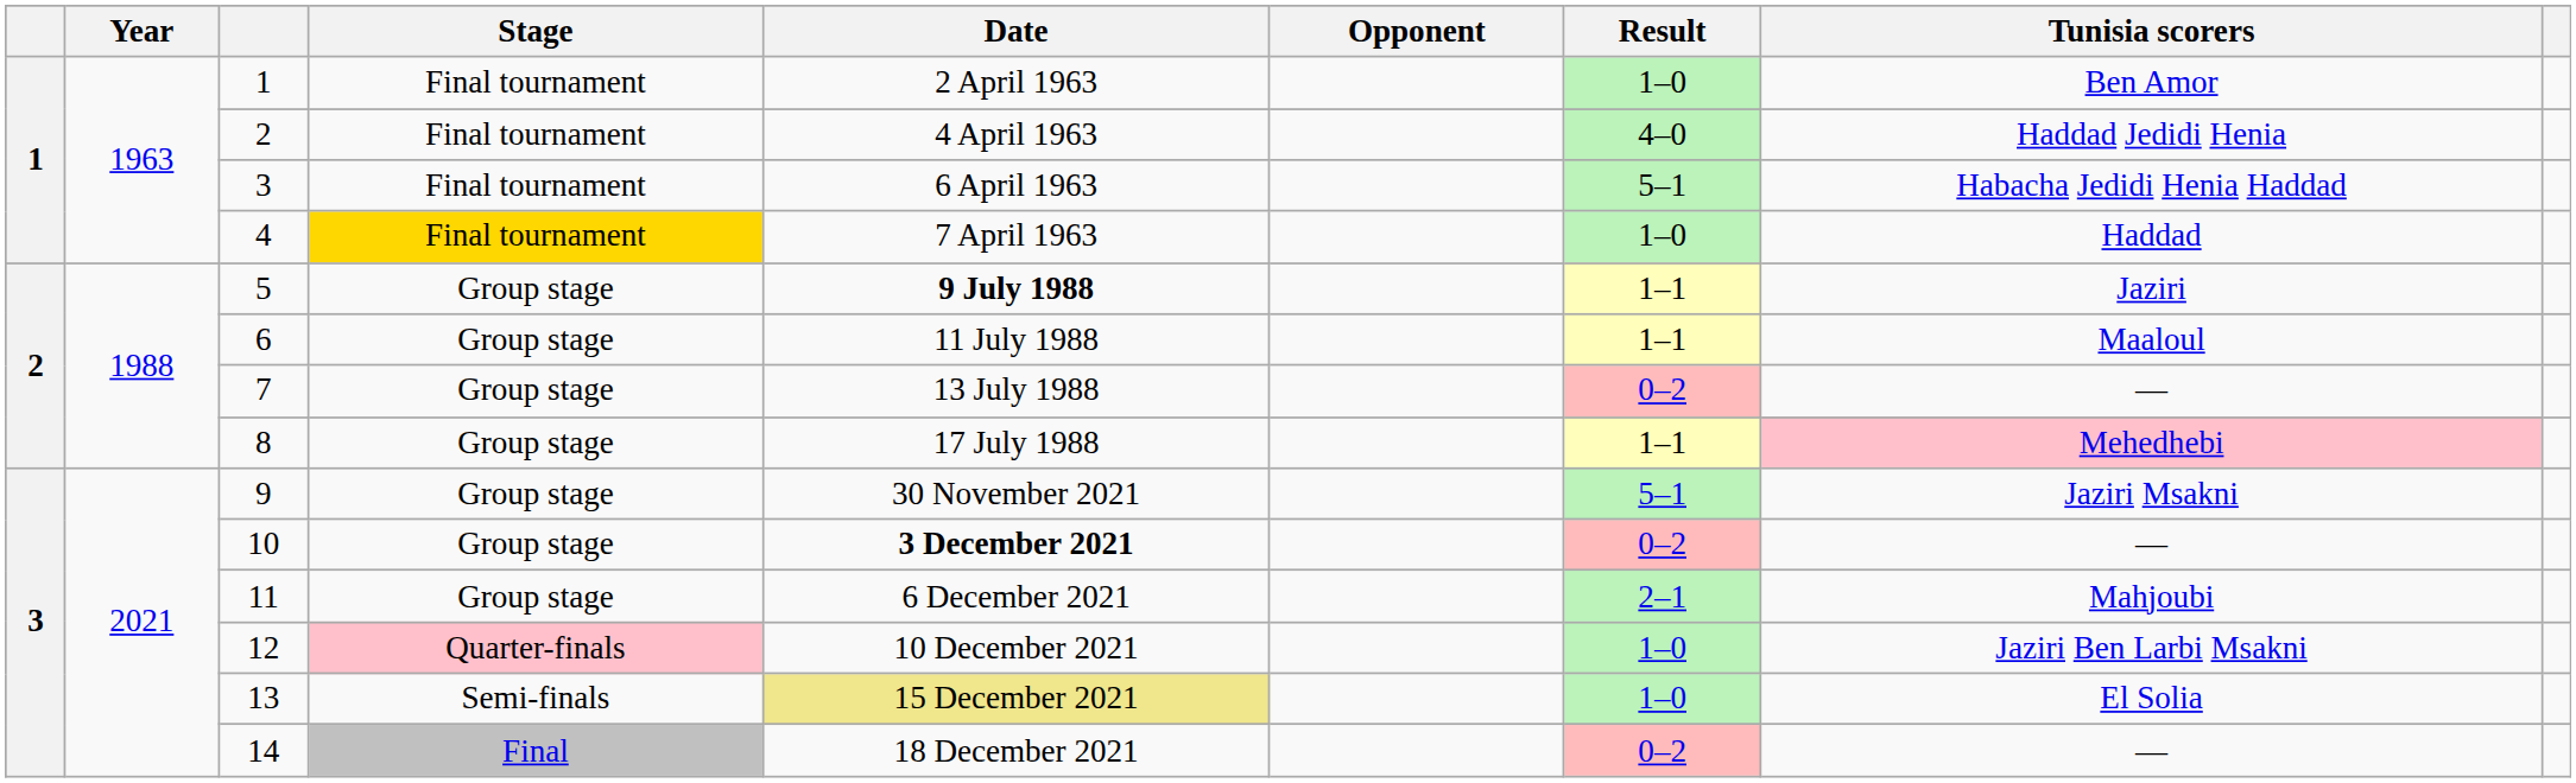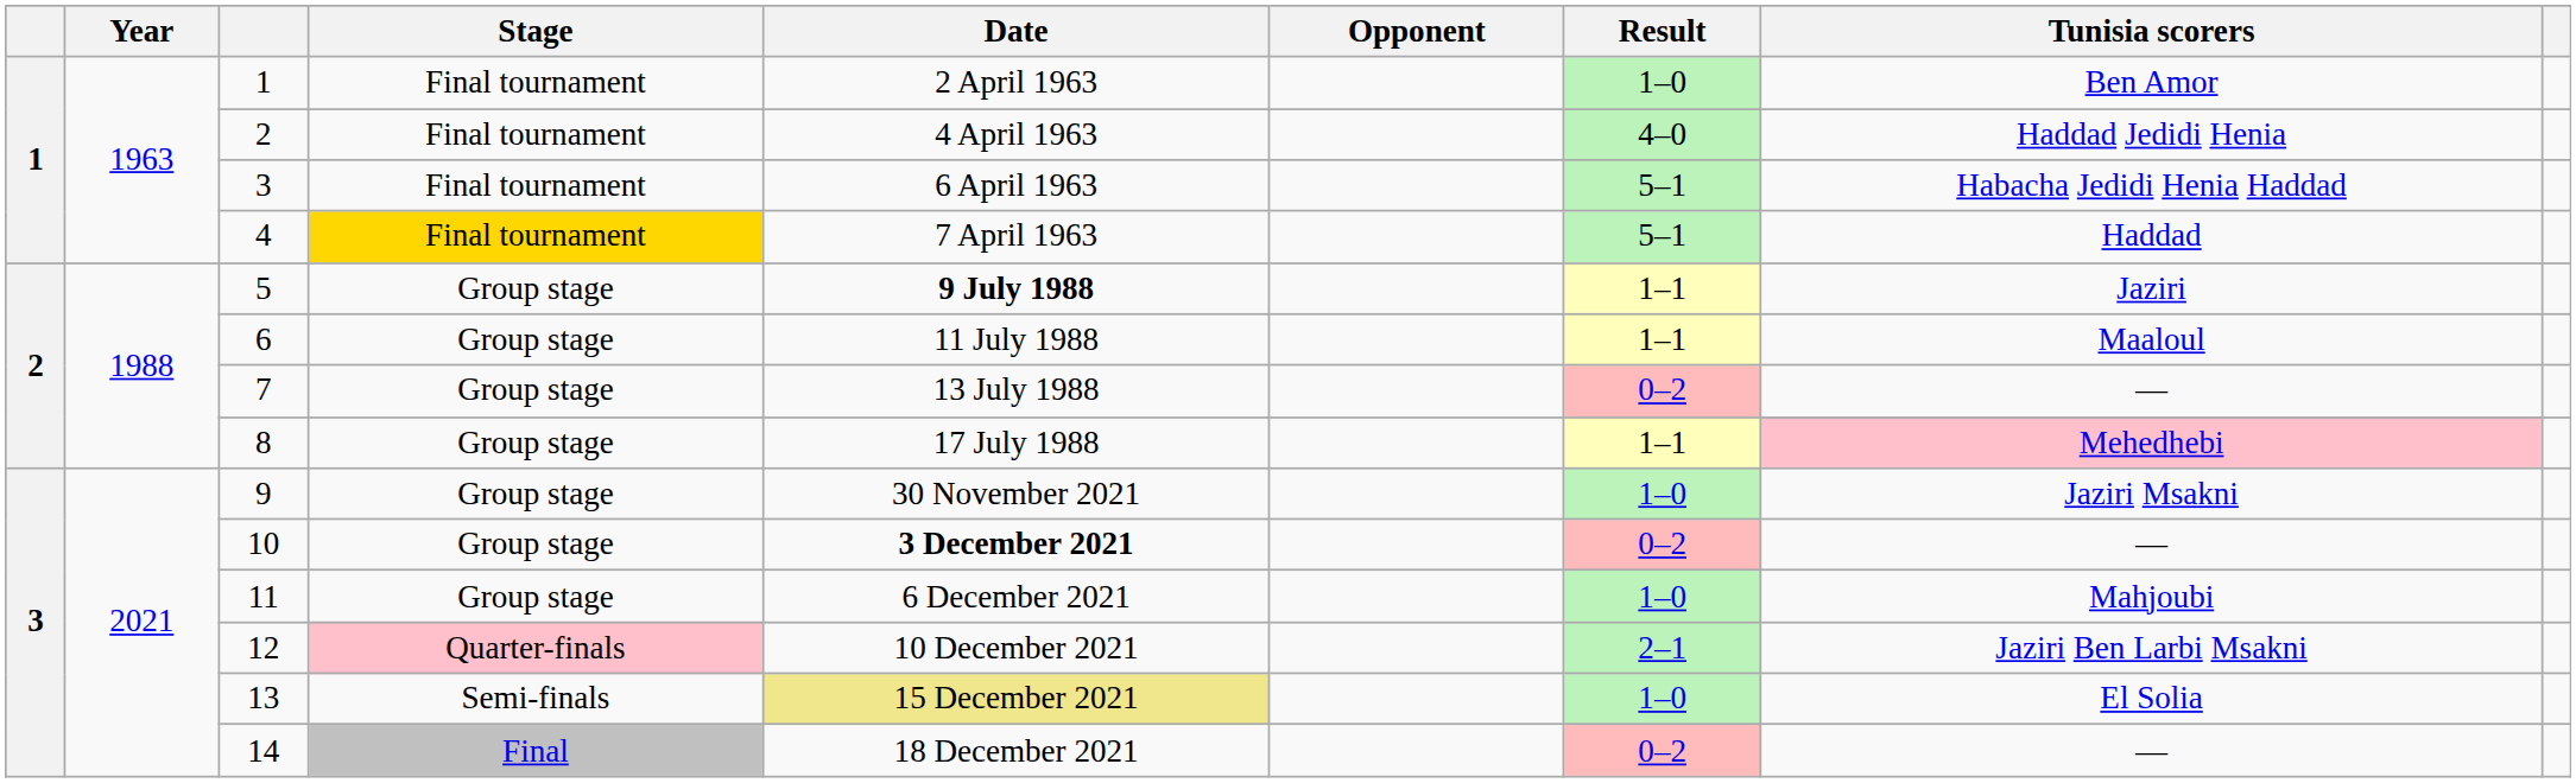 <table class="wikitable alternance sticky-header" style="font-size:99%; text-align:center; line-height:; width:100%">
 <tr>
 <th></th>
 <th>Year</th>
 <th></th>
 <th>Stage</th>
 <th>Date</th>
 <th>Opponent</th>
 <th>Result</th>
 <th>Tunisia scorers</th>
 <th></th>
 </tr>
 <tr>
 <th rowspan="4">1</th>
 <td rowspan="4"> <a href='#'>1963</a></td>
 <td>1</td>
 <td>Final tournament</td>
 <td>2 April 1963</td>
 <td align="left"></td>
 <td bgcolor="#bbf3bb" align="center">1–0</td>
 <td><a href='#'>Ben Amor</a> </td>
 <td></td>
 </tr>
 <tr>
 <td>2</td>
 <td>Final tournament</td>
 <td>4 April 1963</td>
 <td align="left"></td>
 <td bgcolor="#bbf3bb" align="center">4–0</td>
 <td><a href='#'>Haddad</a>  <a href='#'>Jedidi</a>  <a href='#'>Henia</a> </td>
 <td></td>
 </tr>
 <tr>
 <td>3</td>
 <td>Final tournament</td>
 <td>6 April 1963</td>
 <td align="left"></td>
 <td bgcolor="#bbf3bb" align="center">5–1</td>
 <td><a href='#'>Habacha</a>  <a href='#'>Jedidi</a>  <a href='#'>Henia</a>  <a href='#'>Haddad</a> </td>
 <td></td>
 </tr>
 <tr>
 <td>4</td>
 <td bgcolor="gold" align="center">Final tournament</td>
 <td>7 April 1963</td>
 <td align="left"></td>
-<td bgcolor="#bbf3bb" align="center">1–0</td>
+<td bgcolor="#bbf3bb" align="center">5–1</td>
 <td><a href='#'>Haddad</a> </td>
 <td></td>
 </tr>
 <tr>
 <th rowspan="4">2</th>
 <td rowspan="4"> <a href='#'>1988</a></td>
 <td>5</td>
 <td>Group stage</td>
 <td><strong>9 July 1988</strong></td>
 <td align="left"></td>
 <td align="center" bgcolor="#ffffbb">1–1</td>
 <td><a href='#'>Jaziri</a> </td>
 <td></td>
 </tr>
 <tr>
 <td>6</td>
 <td>Group stage</td>
 <td>11 July 1988</td>
 <td align="left"></td>
 <td align="center" bgcolor="#ffffbb">1–1</td>
 <td><a href='#'>Maaloul</a> </td>
 <td></td>
 </tr>
 <tr>
 <td>7</td>
 <td>Group stage</td>
 <td>13 July 1988</td>
 <td align="left"></td>
 <td align="center" bgcolor="#ffbbbb"><a href='#'>0–2</a> </td>
 <td>—</td>
 <td></td>
 </tr>
 <tr>
 <td>8</td>
 <td>Group stage</td>
 <td>17 July 1988</td>
 <td align="left"></td>
 <td align="center" bgcolor="#ffffbb">1–1</td>
 <td style="background: pink;"><a href='#'>Mehedhebi</a> </td>
 <td></td>
 </tr>
 <tr>
 <th rowspan="6">3</th>
 <td rowspan="6"> <a href='#'>2021</a></td>
 <td>9</td>
 <td>Group stage</td>
 <td>30 November 2021</td>
 <td align="left"></td>
-<td bgcolor="#bbf3bb" align="center"><a href='#'>5–1</a></td>
+<td bgcolor="#bbf3bb" align="center"><a href='#'>1–0</a></td>
 <td><a href='#'>Jaziri</a>  <a href='#'>Msakni</a> </td>
 <td></td>
 </tr>
 <tr>
 <td>10</td>
 <td>Group stage</td>
 <td><strong>3 December 2021</strong></td>
 <td align="left"></td>
 <td align="center" bgcolor="#ffbbbb"><a href='#'>0–2</a></td>
 <td>—</td>
 <td></td>
 </tr>
 <tr>
 <td>11</td>
 <td>Group stage</td>
 <td>6 December 2021</td>
 <td align="left"></td>
-<td bgcolor="#bbf3bb" align="center"><a href='#'>2–1</a></td>
+<td bgcolor="#bbf3bb" align="center"><a href='#'>1–0</a></td>
 <td><a href='#'>Mahjoubi</a> </td>
 <td></td>
 </tr>
 <tr>
 <td>12</td>
 <td style="background: pink;">Quarter-finals</td>
 <td>10 December 2021</td>
 <td align="left"></td>
-<td bgcolor="#bbf3bb" align="center"><a href='#'>1–0</a></td>
+<td bgcolor="#bbf3bb" align="center"><a href='#'>2–1</a></td>
 <td><a href='#'>Jaziri</a>  <a href='#'>Ben Larbi</a>  <a href='#'>Msakni</a> </td>
 <td></td>
 </tr>
 <tr>
 <td>13</td>
 <td>Semi-finals</td>
 <td style="background: khaki;">15 December 2021</td>
 <td align="left"></td>
 <td bgcolor="#bbf3bb" align="center"><a href='#'>1–0</a></td>
 <td><a href='#'>El Solia</a> </td>
 <td></td>
 </tr>
 <tr>
 <td>14</td>
 <td bgcolor="silver" align="center"><a href='#'>Final</a></td>
 <td>18 December 2021</td>
 <td align="left"></td>
 <td align="center" bgcolor="#ffbbbb"><a href='#'>0–2</a> </td>
 <td>—</td>
 <td></td>
 </tr>
 </table>
